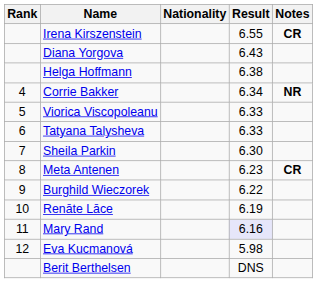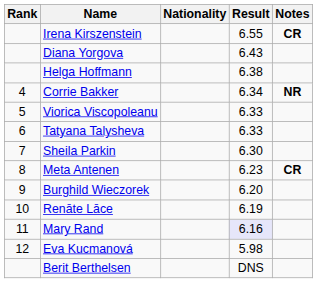 <table class="wikitable sortable" style="text-align:center">
 <tr>
 <th>Rank</th>
 <th>Name</th>
 <th>Nationality</th>
 <th>Result</th>
 <th>Notes</th>
 </tr>
 <tr>
 <td></td>
 <td align=left><a href='#'>Irena Kirszenstein</a></td>
 <td align=left></td>
 <td>6.55</td>
 <td><strong>CR</strong></td>
 </tr>
 <tr>
 <td></td>
 <td align=left><a href='#'>Diana Yorgova</a></td>
 <td align=left></td>
 <td>6.43</td>
 <td></td>
 </tr>
 <tr>
 <td></td>
 <td align=left><a href='#'>Helga Hoffmann</a></td>
 <td align=left></td>
 <td>6.38</td>
 <td></td>
 </tr>
 <tr>
 <td>4</td>
 <td align=left><a href='#'>Corrie Bakker</a></td>
 <td align=left></td>
 <td>6.34</td>
 <td><strong>NR</strong></td>
 </tr>
 <tr>
 <td>5</td>
 <td align=left><a href='#'>Viorica Viscopoleanu</a></td>
 <td align=left></td>
 <td>6.33</td>
 <td></td>
 </tr>
 <tr>
 <td>6</td>
 <td align=left><a href='#'>Tatyana Talysheva</a></td>
 <td align=left></td>
 <td>6.33</td>
 <td></td>
 </tr>
 <tr>
 <td>7</td>
 <td align=left><a href='#'>Sheila Parkin</a></td>
 <td align=left></td>
 <td>6.30</td>
 <td></td>
 </tr>
 <tr>
 <td>8</td>
 <td align=left><a href='#'>Meta Antenen</a></td>
 <td align=left></td>
 <td>6.23</td>
 <td><strong>CR</strong></td>
 </tr>
 <tr>
 <td>9</td>
 <td align=left><a href='#'>Burghild Wieczorek</a></td>
 <td align=left></td>
-<td>6.22</td>
+<td>6.20</td>
 <td></td>
 </tr>
 <tr>
 <td>10</td>
 <td align=left><a href='#'>Renāte Lāce</a></td>
 <td align=left></td>
 <td>6.19</td>
 <td></td>
 </tr>
 <tr>
 <td>11</td>
 <td align=left><a href='#'>Mary Rand</a></td>
 <td align=left></td>
 <td style="background: lavender;">6.16</td>
 <td></td>
 </tr>
 <tr>
 <td>12</td>
 <td align=left><a href='#'>Eva Kucmanová</a></td>
 <td align=left></td>
 <td>5.98</td>
 <td></td>
 </tr>
 <tr>
 <td></td>
 <td align=left><a href='#'>Berit Berthelsen</a></td>
 <td align=left></td>
 <td>DNS</td>
 <td></td>
 </tr>
 </table>
